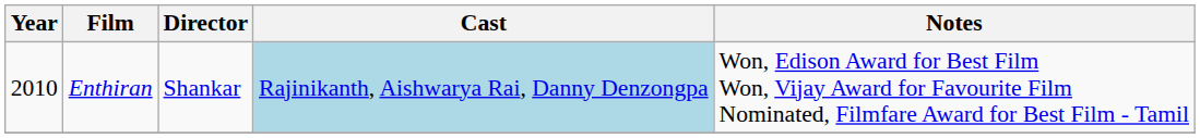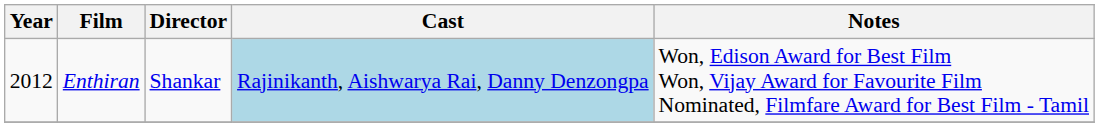 <table class="wikitable sortable">
 <tr>
 <th>Year</th>
 <th>Film</th>
 <th>Director</th>
 <th>Cast</th>
 <th>Notes</th>
 </tr>
 <tr>
-<td>2010</td>
+<td>2012</td>
 <td><em><a href='#'>Enthiran</a></em></td>
 <td><a href='#'>Shankar</a></td>
 <td style="background: lightblue;"><a href='#'>Rajinikanth</a>, <a href='#'>Aishwarya Rai</a>, <a href='#'>Danny Denzongpa</a></td>
 <td>Won, <a href='#'>Edison Award for Best Film</a><br>Won, <a href='#'>Vijay Award for Favourite Film</a><br>Nominated, <a href='#'>Filmfare Award for Best Film - Tamil</a></td>
 </tr>
 <tr>
 </tr>
 </table>
